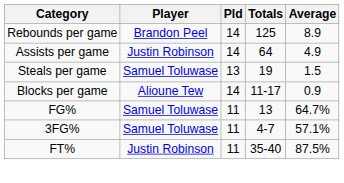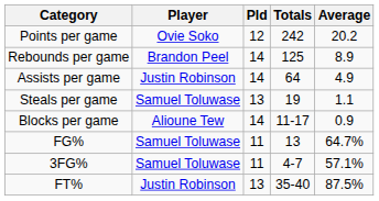 <table class="wikitable" style="text-align:center">
 <tr>
 <th>Category</th>
 <th>Player</th>
 <th>Pld</th>
 <th>Totals</th>
 <th>Average</th>
+</tr>
+<tr>
+<td>Points per game</td>
+<td><a href='#'>Ovie Soko</a></td>
+<td>12</td>
+<td>242</td>
+<td>20.2</td>
 </tr>
 <tr>
 <td>Rebounds per game</td>
 <td><a href='#'>Brandon Peel</a></td>
 <td>14</td>
 <td>125</td>
 <td>8.9</td>
 </tr>
 <tr>
 <td>Assists per game</td>
 <td><a href='#'>Justin Robinson</a></td>
 <td>14</td>
 <td>64</td>
 <td>4.9</td>
 </tr>
 <tr>
 <td>Steals per game</td>
 <td><a href='#'>Samuel Toluwase</a></td>
 <td>13</td>
 <td>19</td>
-<td>1.5</td>
+<td>1.1</td>
 </tr>
 <tr>
 <td>Blocks per game</td>
 <td><a href='#'>Alioune Tew</a></td>
 <td>14</td>
 <td>11-17</td>
 <td>0.9</td>
 </tr>
 <tr>
 <td>FG%</td>
 <td><a href='#'>Samuel Toluwase</a></td>
 <td>11</td>
 <td>13</td>
 <td>64.7%</td>
 </tr>
 <tr>
 <td>3FG%</td>
 <td><a href='#'>Samuel Toluwase</a></td>
 <td>11</td>
 <td>4-7</td>
 <td>57.1%</td>
 </tr>
 <tr>
 <td>FT%</td>
 <td><a href='#'>Justin Robinson</a></td>
-<td>11</td>
+<td>13</td>
 <td>35-40</td>
 <td>87.5%</td>
 </tr>
 </table>
